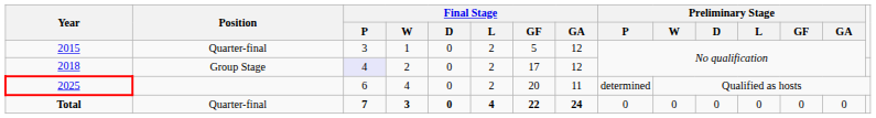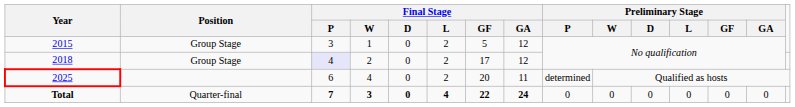 <table class="wikitable" style="text-align: center">
 <tr>
 <th rowspan="2" width="15%">Year</th>
 <th rowspan="2" width="25%">Position</th>
 <th colspan="6"><a href='#'>Final Stage</a></th>
 <th colspan="6">Preliminary Stage</th>
 </tr>
 <tr>
 <th width="5%">P</th>
 <th width="5%">W</th>
 <th width="5%">D</th>
 <th width="5%">L</th>
 <th width="5%">GF</th>
 <th width="5%">GA</th>
 <th width="5%">P</th>
 <th width="5%">W</th>
 <th width="5%">D</th>
 <th width="5%">L</th>
 <th width="5%">GF</th>
 <th width="5%">GA</th>
 </tr>
 <tr>
 <td> <a href='#'>2015</a></td>
-<td>Quarter-final</td>
+<td>Group Stage</td>
 <td>3</td>
 <td>1</td>
 <td>0</td>
 <td>2</td>
 <td>5</td>
 <td>12</td>
 <td colspan=6 rowspan="2"><em>No qualification</em></td>
 </tr>
 <tr>
 <td> <a href='#'>2018</a></td>
 <td>Group Stage</td>
 <td style="background: lavender;">4</td>
 <td>2</td>
 <td>0</td>
 <td>2</td>
 <td>17</td>
 <td>12</td>
 <td></td>
 </tr>
 <tr>
 <td style="border: 3px solid red"> <a href='#'>2025</a></td>
 <td></td>
 <td>6</td>
 <td>4</td>
 <td>0</td>
 <td>2</td>
 <td>20</td>
 <td>11</td>
 <td>determined<em></td>
 <td colspan="6"></em>Qualified as hosts<em></td>
 </tr>
 <tr>
 <td><strong>Total</strong></td>
 <td>Quarter-final</td>
 <td><strong>7</strong></td>
 <td><strong>3</strong></td>
 <td><strong>0</strong></td>
 <td><strong>4</strong></td>
 <td><strong>22</strong></td>
 <td><strong>24</strong></td>
 <td>0</td>
 <td>0</td>
 <td>0</td>
 <td>0</td>
 <td>0</td>
 <td>0</td>
 </tr>
 </table>
